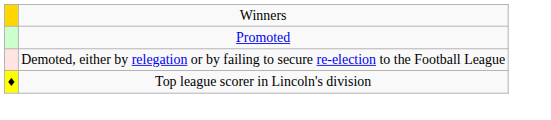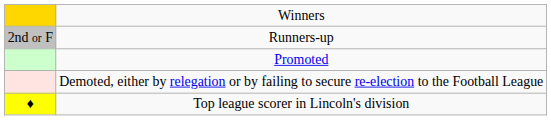 <table class="wikitable" style=text-align:center>
 <tr>
 <td style=background:gold></td>
 <td>Winners</td>
+</tr>
+<tr>
+<td style=background:silver>2nd <small>or</small> F</td>
+<td>Runners-up</td>
 </tr>
 <tr>
 <td style=background:#cfc></td>
 <td><a href='#'>Promoted</a></td>
 </tr>
 <tr>
 <td style=background:MistyRose></td>
 <td>Demoted, either by <a href='#'>relegation</a> or by failing to secure <a href='#'>re-election</a> to the Football League</td>
 </tr>
 <tr>
 <td style=background:yellow>♦</td>
 <td>Top league scorer in Lincoln's division</td>
 </tr>
 </table>
